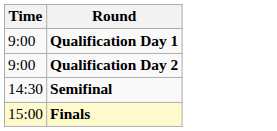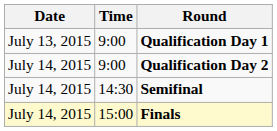 <table class="wikitable">
 <tr>
+<th>Date</th>
 <th>Time</th>
 <th>Round</th>
 </tr>
 <tr>
+<td>July 13, 2015</td>
 <td>9:00</td>
 <td><strong>Qualification Day 1</strong></td>
 </tr>
 <tr>
+<td>July 14, 2015</td>
 <td>9:00</td>
 <td><strong>Qualification Day 2</strong></td>
 </tr>
 <tr>
+<td>July 14, 2015</td>
 <td>14:30</td>
 <td><strong>Semifinal</strong></td>
 </tr>
 <tr style=background:lemonchiffon>
+<td>July 14, 2015</td>
 <td>15:00</td>
 <td><strong>Finals</strong></td>
 </tr>
 </table>
